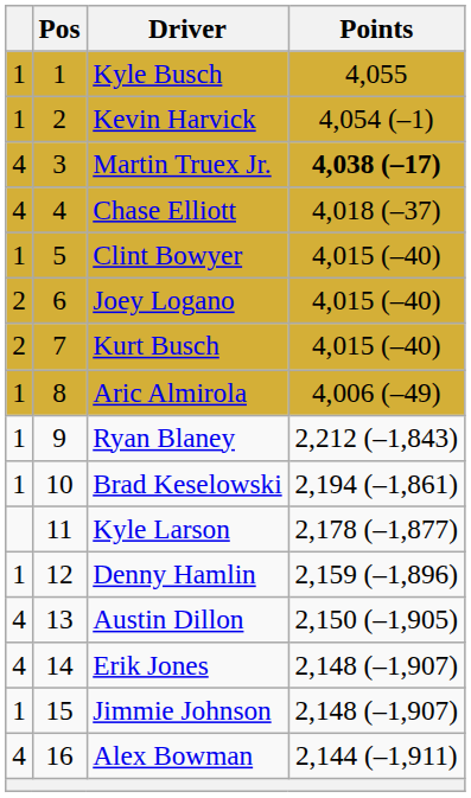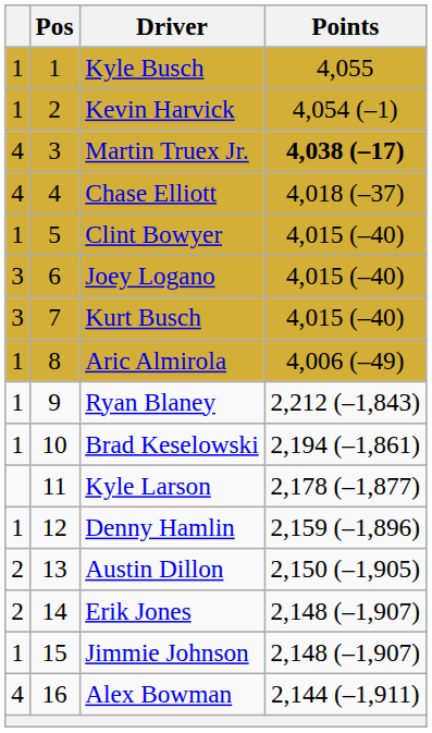 <table class="wikitable" style="font-size: 95%">
 <tr>
 <th></th>
 <th>Pos</th>
 <th>Driver</th>
 <th>Points</th>
 </tr>
 <tr style="background:#D4AF37;">
 <td align="left"> 1</td>
 <td style="text-align:center;">1</td>
 <td><a href='#'>Kyle Busch</a></td>
 <td style="text-align:center;">4,055</td>
 </tr>
 <tr style="background:#D4AF37;">
 <td align="left"> 1</td>
 <td style="text-align:center;">2</td>
 <td><a href='#'>Kevin Harvick</a></td>
 <td style="text-align:center;">4,054 (–1)</td>
 </tr>
 <tr style="background:#D4AF37;">
 <td align="left"> 4</td>
 <td style="text-align:center;">3</td>
 <td><a href='#'>Martin Truex Jr.</a></td>
 <td style="text-align:center;"><strong>4,038 (–17)</strong></td>
 </tr>
 <tr style="background:#D4AF37;">
 <td align="left"> 4</td>
 <td style="text-align:center;">4</td>
 <td><a href='#'>Chase Elliott</a></td>
 <td style="text-align:center;">4,018 (–37)</td>
 </tr>
 <tr style="background:#D4AF37;">
 <td align="left"> 1</td>
 <td style="text-align:center;">5</td>
 <td><a href='#'>Clint Bowyer</a></td>
 <td style="text-align:center;">4,015 (–40)</td>
 </tr>
 <tr style="background:#D4AF37;">
-<td align="left"> 2</td>
+<td align="left"> 3</td>
 <td style="text-align:center;">6</td>
 <td><a href='#'>Joey Logano</a></td>
 <td style="text-align:center;">4,015 (–40)</td>
 </tr>
 <tr style="background:#D4AF37;">
-<td align="left"> 2</td>
+<td align="left"> 3</td>
 <td style="text-align:center;">7</td>
 <td><a href='#'>Kurt Busch</a></td>
 <td style="text-align:center;">4,015 (–40)</td>
 </tr>
 <tr style="background:#D4AF37;">
 <td align="left"> 1</td>
 <td style="text-align:center;">8</td>
 <td><a href='#'>Aric Almirola</a></td>
 <td style="text-align:center;">4,006 (–49)</td>
 </tr>
 <tr>
 <td align="left"> 1</td>
 <td style="text-align:center;">9</td>
 <td><a href='#'>Ryan Blaney</a></td>
 <td style="text-align:center;">2,212 (–1,843)</td>
 </tr>
 <tr>
 <td align="left"> 1</td>
 <td style="text-align:center;">10</td>
 <td><a href='#'>Brad Keselowski</a></td>
 <td style="text-align:center;">2,194 (–1,861)</td>
 </tr>
 <tr>
 <td align="left"></td>
 <td style="text-align:center;">11</td>
 <td><a href='#'>Kyle Larson</a></td>
 <td style="text-align:center;">2,178 (–1,877)</td>
 </tr>
 <tr>
 <td align="left"> 1</td>
 <td style="text-align:center;">12</td>
 <td><a href='#'>Denny Hamlin</a></td>
 <td style="text-align:center;">2,159 (–1,896)</td>
 </tr>
 <tr>
-<td align="left"> 4</td>
+<td align="left"> 2</td>
 <td style="text-align:center;">13</td>
 <td><a href='#'>Austin Dillon</a></td>
 <td style="text-align:center;">2,150 (–1,905)</td>
 </tr>
 <tr>
-<td align="left"> 4</td>
+<td align="left"> 2</td>
 <td style="text-align:center;">14</td>
 <td><a href='#'>Erik Jones</a></td>
 <td style="text-align:center;">2,148 (–1,907)</td>
 </tr>
 <tr>
 <td align="left"> 1</td>
 <td style="text-align:center;">15</td>
 <td><a href='#'>Jimmie Johnson</a></td>
 <td style="text-align:center;">2,148 (–1,907)</td>
 </tr>
 <tr>
 <td align="left"> 4</td>
 <td style="text-align:center;">16</td>
 <td><a href='#'>Alex Bowman</a></td>
 <td style="text-align:center;">2,144 (–1,911)</td>
 </tr>
 <tr class="sortbottom">
 <th colspan="9"></th>
 </tr>
 </table>
